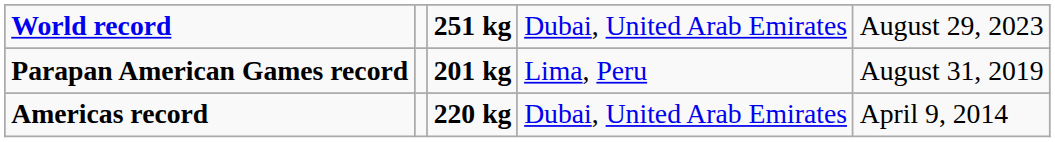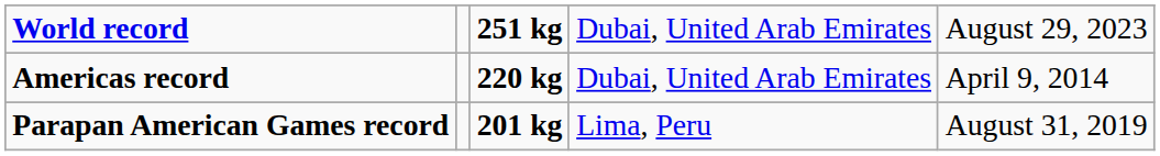 <table class="wikitable">
 <tr>
 <td><strong><a href='#'>World record</a></strong></td>
 <td></td>
 <td><strong>251 kg</strong></td>
 <td><a href='#'>Dubai</a>, <a href='#'>United Arab Emirates</a></td>
 <td>August 29, 2023</td>
 </tr>
 <tr>
+<td><strong>Americas record</strong></td>
+<td></td>
+<td><strong>220 kg</strong></td>
+<td><a href='#'>Dubai</a>, <a href='#'>United Arab Emirates</a></td>
+<td>April 9, 2014</td>
+</tr>
+<tr>
 <td><strong>Parapan American Games record</strong></td>
 <td></td>
 <td><strong>201 kg</strong></td>
 <td><a href='#'>Lima</a>, <a href='#'>Peru</a></td>
 <td>August 31, 2019</td>
 </tr>
-<tr>
-<td><strong>Americas record</strong></td>
-<td></td>
-<td><strong>220 kg</strong></td>
-<td><a href='#'>Dubai</a>, <a href='#'>United Arab Emirates</a></td>
-<td>April 9, 2014</td>
-</tr>
 </table>
